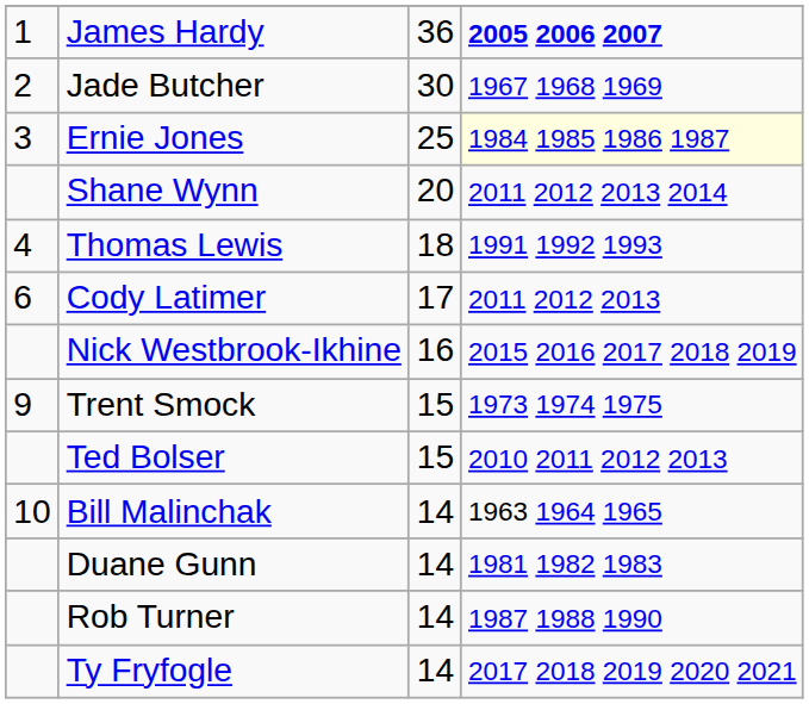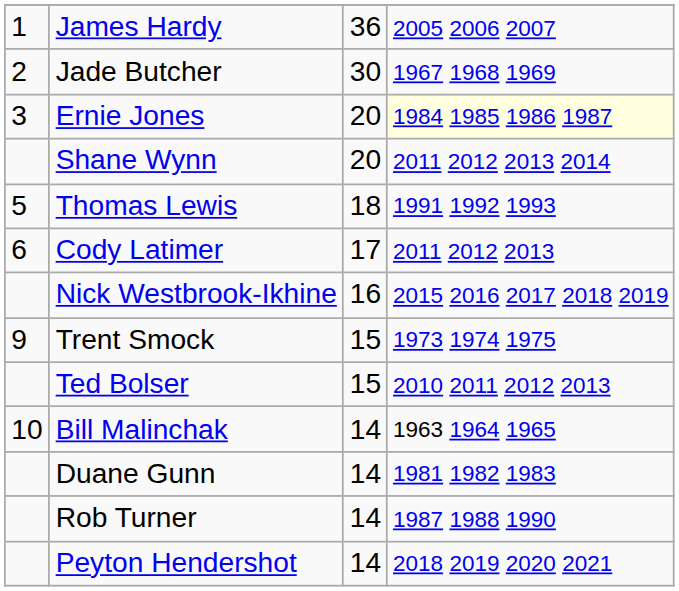 <table class="wikitable">
 <tr>
 </tr>
 <tr>
 <td>1</td>
 <td><a href='#'>James Hardy</a></td>
 <td>36</td>
-<td style="font-size:80%;"><strong><a href='#'>2005</a> <a href='#'>2006</a> <a href='#'>2007</a></strong></td>
+<td style="font-size:80%;"><a href='#'>2005</a> <a href='#'>2006</a> <a href='#'>2007</a></td>
 </tr>
 <tr>
 <td>2</td>
 <td>Jade Butcher</td>
 <td>30</td>
 <td style="font-size:80%;"><a href='#'>1967</a> <a href='#'>1968</a> <a href='#'>1969</a></td>
 </tr>
 <tr>
 <td>3</td>
 <td><a href='#'>Ernie Jones</a></td>
-<td>25</td>
+<td>20</td>
 <td style="background: lightyellow; font-size:80%;"><a href='#'>1984</a> <a href='#'>1985</a> <a href='#'>1986</a> <a href='#'>1987</a></td>
 </tr>
 <tr>
 <td></td>
 <td><a href='#'>Shane Wynn</a></td>
 <td>20</td>
 <td style="font-size:80%;"><a href='#'>2011</a> <a href='#'>2012</a> <a href='#'>2013</a> <a href='#'>2014</a></td>
 </tr>
 <tr>
-<td>4</td>
+<td>5</td>
 <td><a href='#'>Thomas Lewis</a></td>
 <td>18</td>
 <td style="font-size:80%;"><a href='#'>1991</a> <a href='#'>1992</a> <a href='#'>1993</a></td>
 </tr>
 <tr>
 <td>6</td>
 <td><a href='#'>Cody Latimer</a></td>
 <td>17</td>
 <td style="font-size:80%;"><a href='#'>2011</a> <a href='#'>2012</a> <a href='#'>2013</a></td>
 </tr>
 <tr>
 <td></td>
 <td><a href='#'>Nick Westbrook-Ikhine</a></td>
 <td>16</td>
 <td style="font-size:80%;"><a href='#'>2015</a> <a href='#'>2016</a> <a href='#'>2017</a> <a href='#'>2018</a> <a href='#'>2019</a></td>
 </tr>
 <tr>
 <td>9</td>
 <td>Trent Smock</td>
 <td>15</td>
 <td style="font-size:80%;"><a href='#'>1973</a> <a href='#'>1974</a> <a href='#'>1975</a></td>
 </tr>
 <tr>
 <td></td>
 <td><a href='#'>Ted Bolser</a></td>
 <td>15</td>
 <td style="font-size:80%;"><a href='#'>2010</a> <a href='#'>2011</a> <a href='#'>2012</a> <a href='#'>2013</a></td>
 </tr>
 <tr>
 <td>10</td>
 <td><a href='#'>Bill Malinchak</a></td>
 <td>14</td>
 <td style="font-size:80%;">1963 <a href='#'>1964</a> <a href='#'>1965</a></td>
 </tr>
 <tr>
 <td></td>
 <td>Duane Gunn</td>
 <td>14</td>
 <td style="font-size:80%;"><a href='#'>1981</a> <a href='#'>1982</a> <a href='#'>1983</a></td>
 </tr>
 <tr>
 <td></td>
 <td>Rob Turner</td>
 <td>14</td>
 <td style="font-size:80%;"><a href='#'>1987</a> <a href='#'>1988</a> <a href='#'>1990</a></td>
 </tr>
 <tr>
 <td></td>
-<td><a href='#'>Ty Fryfogle</a></td>
+<td><a href='#'>Peyton Hendershot</a></td>
 <td>14</td>
-<td style="font-size:80%;"><a href='#'>2017</a> <a href='#'>2018</a> <a href='#'>2019</a> <a href='#'>2020</a> <a href='#'>2021</a></td>
+<td style="font-size:80%;"><a href='#'>2018</a> <a href='#'>2019</a> <a href='#'>2020</a> <a href='#'>2021</a></td>
 </tr>
 </table>
